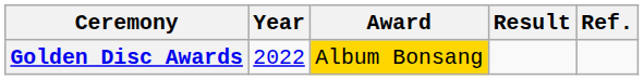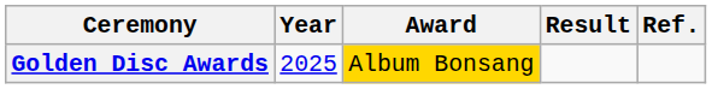 <table class="wikitable sortable plainrowheaders">
 <tr>
 <th scope="col">Ceremony</th>
 <th scope="col">Year</th>
 <th scope="col">Award</th>
 <th scope="col">Result</th>
 <th scope="col">Ref.</th>
 </tr>
 <tr>
 <th scope="row"><a href='#'>Golden Disc Awards</a></th>
-<td><a href='#'>2022</a></td>
+<td><a href='#'>2025</a></td>
 <td style="background: gold;">Album Bonsang</td>
 <td></td>
 <td style="text-align:center"></td>
 </tr>
 </table>
